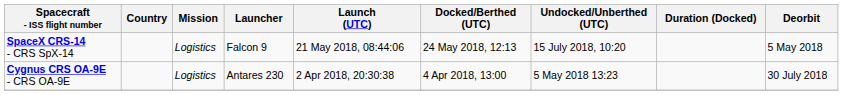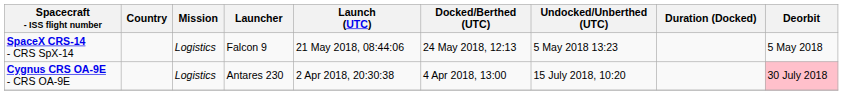 <table class="wikitable" width="100%">
 <tr>
 <th style="text-align: center;"><strong>Spacecraft</strong><br><small>- ISS flight number</small></th>
 <th style="text-align: center;"><strong>Country</strong></th>
 <th style="text-align: center;"><strong>Mission</strong></th>
 <th style="text-align: center;"><strong>Launcher</strong></th>
 <th style="text-align: center;"><strong>Launch<br>(<a href='#'>UTC</a>)</strong></th>
 <th style="text-align: center;"><strong>Docked/Berthed<br>(UTC) </strong></th>
 <th style="text-align: center;"><strong>Undocked/Unberthed<br>(UTC)</strong></th>
 <th style="text-align: center;"><strong>Duration (Docked)</strong></th>
 <th style="text-align: center;"><strong>Deorbit</strong></th>
 </tr>
 <tr>
 <td><strong><a href='#'>SpaceX CRS-14</a></strong><br> - CRS SpX-14</td>
 <td></td>
 <td><em>Logistics</em></td>
 <td>Falcon 9</td>
 <td>21 May 2018, 08:44:06</td>
 <td>24 May 2018, 12:13</td>
-<td>15 July 2018, 10:20</td>
+<td>5 May 2018 13:23</td>
 <td></td>
 <td>5 May 2018</td>
 </tr>
 <tr>
 <td><strong><a href='#'>Cygnus CRS OA-9E</a></strong><br> - CRS OA-9E</td>
 <td></td>
 <td><em>Logistics</em></td>
 <td>Antares 230</td>
 <td>2 Apr 2018, 20:30:38</td>
 <td>4 Apr 2018, 13:00</td>
-<td>5 May 2018 13:23</td>
+<td>15 July 2018, 10:20</td>
 <td></td>
-<td>30 July 2018</td>
+<td style="background: pink;">30 July 2018</td>
 </tr>
 <tr>
 </tr>
 </table>
